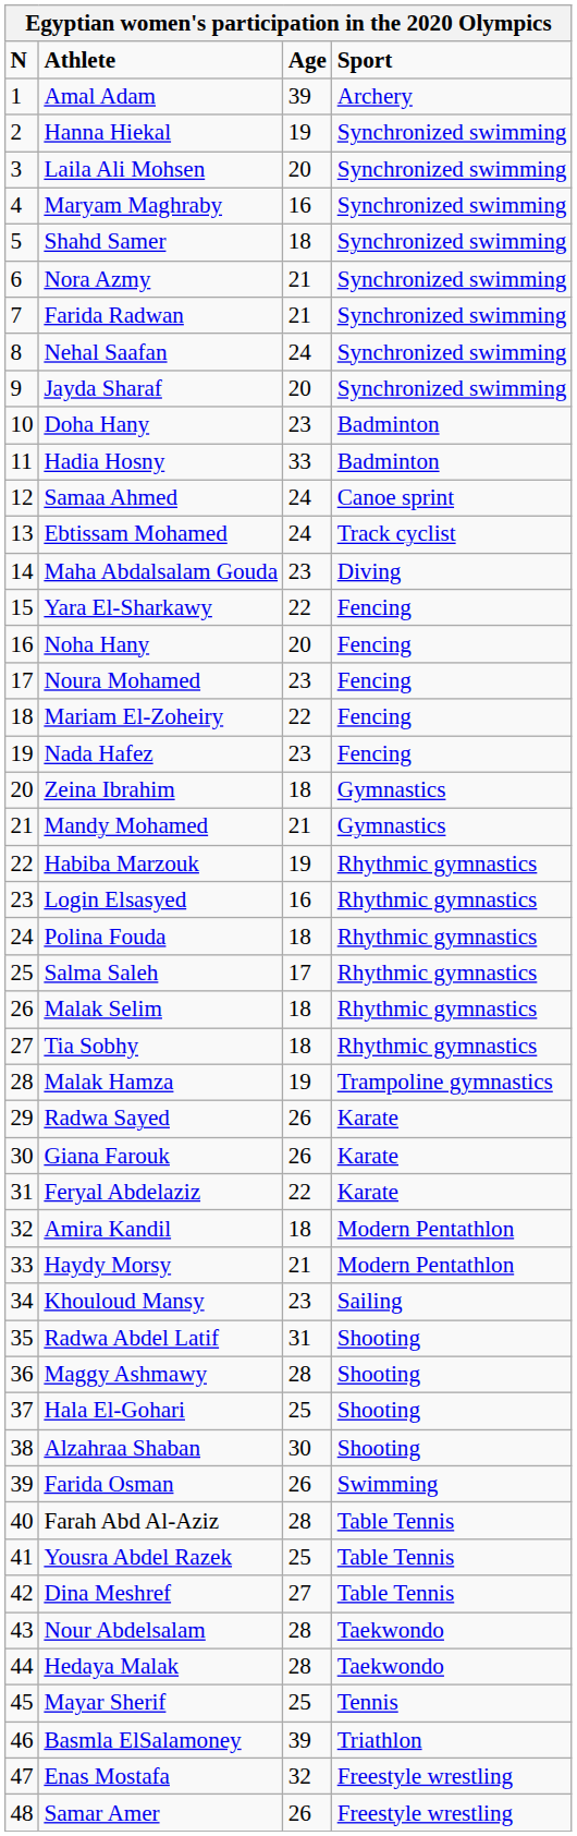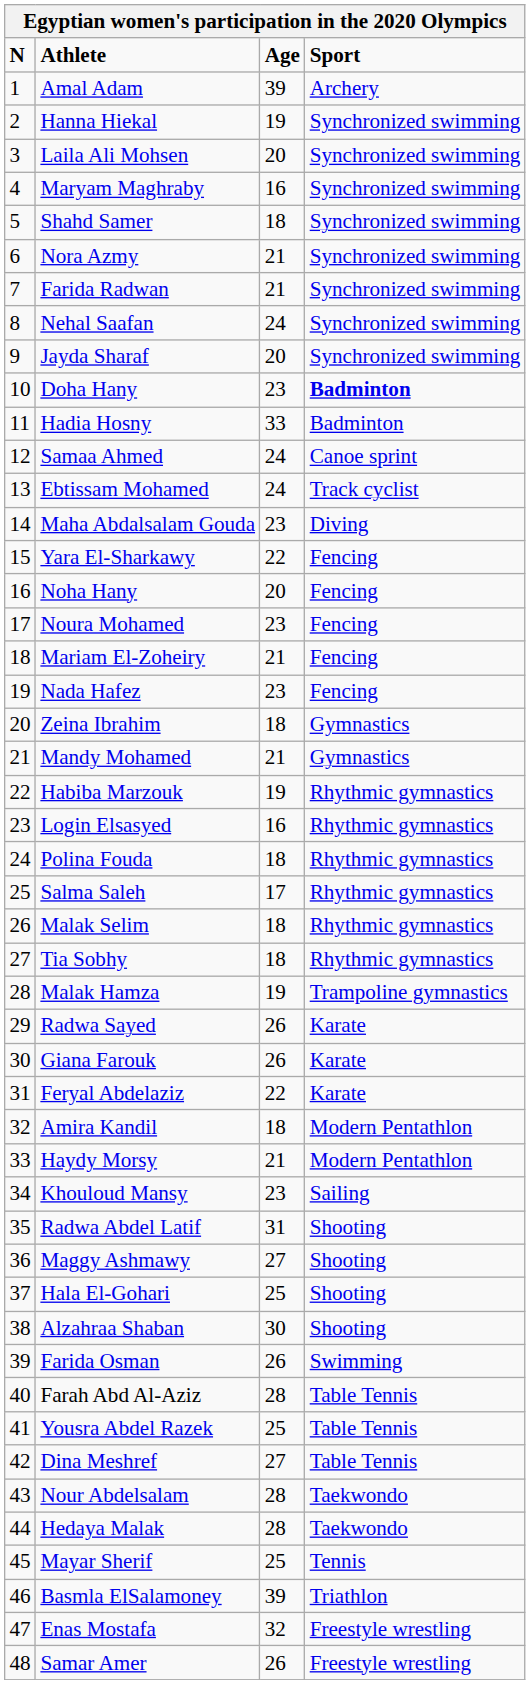 <table class="wikitable">
 <tr>
 <th colspan="4">Egyptian women's participation in the 2020 Olympics</th>
 </tr>
 <tr>
 <td><strong>N</strong></td>
 <td><strong>Athlete</strong></td>
 <td><strong>Age</strong></td>
 <td><strong>Sport</strong></td>
 </tr>
 <tr>
 <td>1</td>
 <td><a href='#'>Amal Adam</a></td>
 <td>39</td>
 <td><a href='#'>Archery</a></td>
 </tr>
 <tr>
 <td>2</td>
 <td><a href='#'>Hanna Hiekal</a></td>
 <td>19</td>
 <td><a href='#'>Synchronized swimming</a></td>
 </tr>
 <tr>
 <td>3</td>
 <td><a href='#'>Laila Ali Mohsen</a></td>
 <td>20</td>
 <td><a href='#'>Synchronized swimming</a></td>
 </tr>
 <tr>
 <td>4</td>
 <td><a href='#'>Maryam Maghraby</a></td>
 <td>16</td>
 <td><a href='#'>Synchronized swimming</a></td>
 </tr>
 <tr>
 <td>5</td>
 <td><a href='#'>Shahd Samer</a></td>
 <td>18</td>
 <td><a href='#'>Synchronized swimming</a></td>
 </tr>
 <tr>
 <td>6</td>
 <td><a href='#'>Nora Azmy</a></td>
 <td>21</td>
 <td><a href='#'>Synchronized swimming</a></td>
 </tr>
 <tr>
 <td>7</td>
 <td><a href='#'>Farida Radwan</a></td>
 <td>21</td>
 <td><a href='#'>Synchronized swimming</a></td>
 </tr>
 <tr>
 <td>8</td>
 <td><a href='#'>Nehal Saafan</a></td>
 <td>24</td>
 <td><a href='#'>Synchronized swimming</a></td>
 </tr>
 <tr>
 <td>9</td>
 <td><a href='#'>Jayda Sharaf</a></td>
 <td>20</td>
 <td><a href='#'>Synchronized swimming</a></td>
 </tr>
 <tr>
 <td>10</td>
 <td><a href='#'>Doha Hany</a></td>
 <td>23</td>
-<td><a href='#'>Badminton</a></td>
+<td><strong><a href='#'>Badminton</a></strong></td>
 </tr>
 <tr>
 <td>11</td>
 <td><a href='#'>Hadia Hosny</a></td>
 <td>33</td>
 <td><a href='#'>Badminton</a></td>
 </tr>
 <tr>
 <td>12</td>
 <td><a href='#'>Samaa Ahmed</a></td>
 <td>24</td>
 <td><a href='#'>Canoe sprint</a></td>
 </tr>
 <tr>
 <td>13</td>
 <td><a href='#'>Ebtissam Mohamed</a></td>
 <td>24</td>
 <td><a href='#'>Track cyclist</a></td>
 </tr>
 <tr>
 <td>14</td>
 <td><a href='#'>Maha Abdalsalam Gouda</a></td>
 <td>23</td>
 <td><a href='#'>Diving</a></td>
 </tr>
 <tr>
 <td>15</td>
 <td><a href='#'>Yara El-Sharkawy</a></td>
 <td>22</td>
 <td><a href='#'>Fencing</a></td>
 </tr>
 <tr>
 <td>16</td>
 <td><a href='#'>Noha Hany</a></td>
 <td>20</td>
 <td><a href='#'>Fencing</a></td>
 </tr>
 <tr>
 <td>17</td>
 <td><a href='#'>Noura Mohamed</a></td>
 <td>23</td>
 <td><a href='#'>Fencing</a></td>
 </tr>
 <tr>
 <td>18</td>
 <td><a href='#'>Mariam El-Zoheiry</a></td>
-<td>22</td>
+<td>21</td>
 <td><a href='#'>Fencing</a></td>
 </tr>
 <tr>
 <td>19</td>
 <td><a href='#'>Nada Hafez</a></td>
 <td>23</td>
 <td><a href='#'>Fencing</a></td>
 </tr>
 <tr>
 <td>20</td>
 <td><a href='#'>Zeina Ibrahim</a></td>
 <td>18</td>
 <td><a href='#'>Gymnastics</a></td>
 </tr>
 <tr>
 <td>21</td>
 <td><a href='#'>Mandy Mohamed</a></td>
 <td>21</td>
 <td><a href='#'>Gymnastics</a></td>
 </tr>
 <tr>
 <td>22</td>
 <td><a href='#'>Habiba Marzouk</a></td>
 <td>19</td>
 <td><a href='#'>Rhythmic gymnastics</a></td>
 </tr>
 <tr>
 <td>23</td>
 <td><a href='#'>Login Elsasyed</a></td>
 <td>16</td>
 <td><a href='#'>Rhythmic gymnastics</a></td>
 </tr>
 <tr>
 <td>24</td>
 <td><a href='#'>Polina Fouda</a></td>
 <td>18</td>
 <td><a href='#'>Rhythmic gymnastics</a></td>
 </tr>
 <tr>
 <td>25</td>
 <td><a href='#'>Salma Saleh</a></td>
 <td>17</td>
 <td><a href='#'>Rhythmic gymnastics</a></td>
 </tr>
 <tr>
 <td>26</td>
 <td><a href='#'>Malak Selim</a></td>
 <td>18</td>
 <td><a href='#'>Rhythmic gymnastics</a></td>
 </tr>
 <tr>
 <td>27</td>
 <td><a href='#'>Tia Sobhy</a></td>
 <td>18</td>
 <td><a href='#'>Rhythmic gymnastics</a></td>
 </tr>
 <tr>
 <td>28</td>
 <td><a href='#'>Malak Hamza</a></td>
 <td>19</td>
 <td><a href='#'>Trampoline gymnastics</a></td>
 </tr>
 <tr>
 <td>29</td>
 <td><a href='#'>Radwa Sayed</a></td>
 <td>26</td>
 <td><a href='#'>Karate</a></td>
 </tr>
 <tr>
 <td>30</td>
 <td><a href='#'>Giana Farouk</a></td>
 <td>26</td>
 <td><a href='#'>Karate</a></td>
 </tr>
 <tr>
 <td>31</td>
 <td><a href='#'>Feryal Abdelaziz</a></td>
 <td>22</td>
 <td><a href='#'>Karate</a></td>
 </tr>
 <tr>
 <td>32</td>
 <td><a href='#'>Amira Kandil</a></td>
 <td>18</td>
 <td><a href='#'>Modern Pentathlon</a></td>
 </tr>
 <tr>
 <td>33</td>
 <td><a href='#'>Haydy Morsy</a></td>
 <td>21</td>
 <td><a href='#'>Modern Pentathlon</a></td>
 </tr>
 <tr>
 <td>34</td>
 <td><a href='#'>Khouloud Mansy</a></td>
 <td>23</td>
 <td><a href='#'>Sailing</a></td>
 </tr>
 <tr>
 <td>35</td>
 <td><a href='#'>Radwa Abdel Latif</a></td>
 <td>31</td>
 <td><a href='#'>Shooting</a></td>
 </tr>
 <tr>
 <td>36</td>
 <td><a href='#'>Maggy Ashmawy</a></td>
-<td>28</td>
+<td>27</td>
 <td><a href='#'>Shooting</a></td>
 </tr>
 <tr>
 <td>37</td>
 <td><a href='#'>Hala El-Gohari</a></td>
 <td>25</td>
 <td><a href='#'>Shooting</a></td>
 </tr>
 <tr>
 <td>38</td>
 <td><a href='#'>Alzahraa Shaban</a></td>
 <td>30</td>
 <td><a href='#'>Shooting</a></td>
 </tr>
 <tr>
 <td>39</td>
 <td><a href='#'>Farida Osman</a></td>
 <td>26</td>
 <td><a href='#'>Swimming</a></td>
 </tr>
 <tr>
 <td>40</td>
 <td>Farah Abd Al-Aziz</td>
 <td>28</td>
 <td><a href='#'>Table Tennis</a></td>
 </tr>
 <tr>
 <td>41</td>
 <td><a href='#'>Yousra Abdel Razek</a></td>
 <td>25</td>
 <td><a href='#'>Table Tennis</a></td>
 </tr>
 <tr>
 <td>42</td>
 <td><a href='#'>Dina Meshref</a></td>
 <td>27</td>
 <td><a href='#'>Table Tennis</a></td>
 </tr>
 <tr>
 <td>43</td>
 <td><a href='#'>Nour Abdelsalam</a></td>
 <td>28</td>
 <td><a href='#'>Taekwondo</a></td>
 </tr>
 <tr>
 <td>44</td>
 <td><a href='#'>Hedaya Malak</a></td>
 <td>28</td>
 <td><a href='#'>Taekwondo</a></td>
 </tr>
 <tr>
 <td>45</td>
 <td><a href='#'>Mayar Sherif</a></td>
 <td>25</td>
 <td><a href='#'>Tennis</a></td>
 </tr>
 <tr>
 <td>46</td>
 <td><a href='#'>Basmla ElSalamoney</a></td>
 <td>39</td>
 <td><a href='#'>Triathlon</a></td>
 </tr>
 <tr>
 <td>47</td>
 <td><a href='#'>Enas Mostafa</a></td>
 <td>32</td>
 <td><a href='#'>Freestyle wrestling</a></td>
 </tr>
 <tr>
 <td>48</td>
 <td><a href='#'>Samar Amer</a></td>
 <td>26</td>
 <td><a href='#'>Freestyle wrestling</a></td>
 </tr>
 </table>
